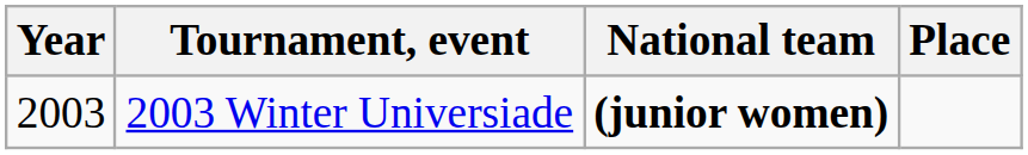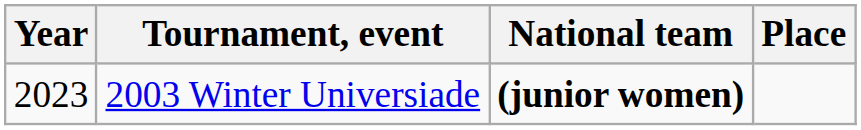 <table class="wikitable">
 <tr>
 <th scope="col">Year</th>
 <th scope="col">Tournament, event</th>
 <th scope="col">National team</th>
 <th scope="col">Place</th>
 </tr>
 <tr>
-<td>2003</td>
+<td>2023</td>
 <td><a href='#'>2003 Winter Universiade</a></td>
 <td><strong> (junior women)</strong></td>
 <td></td>
 </tr>
 </table>
